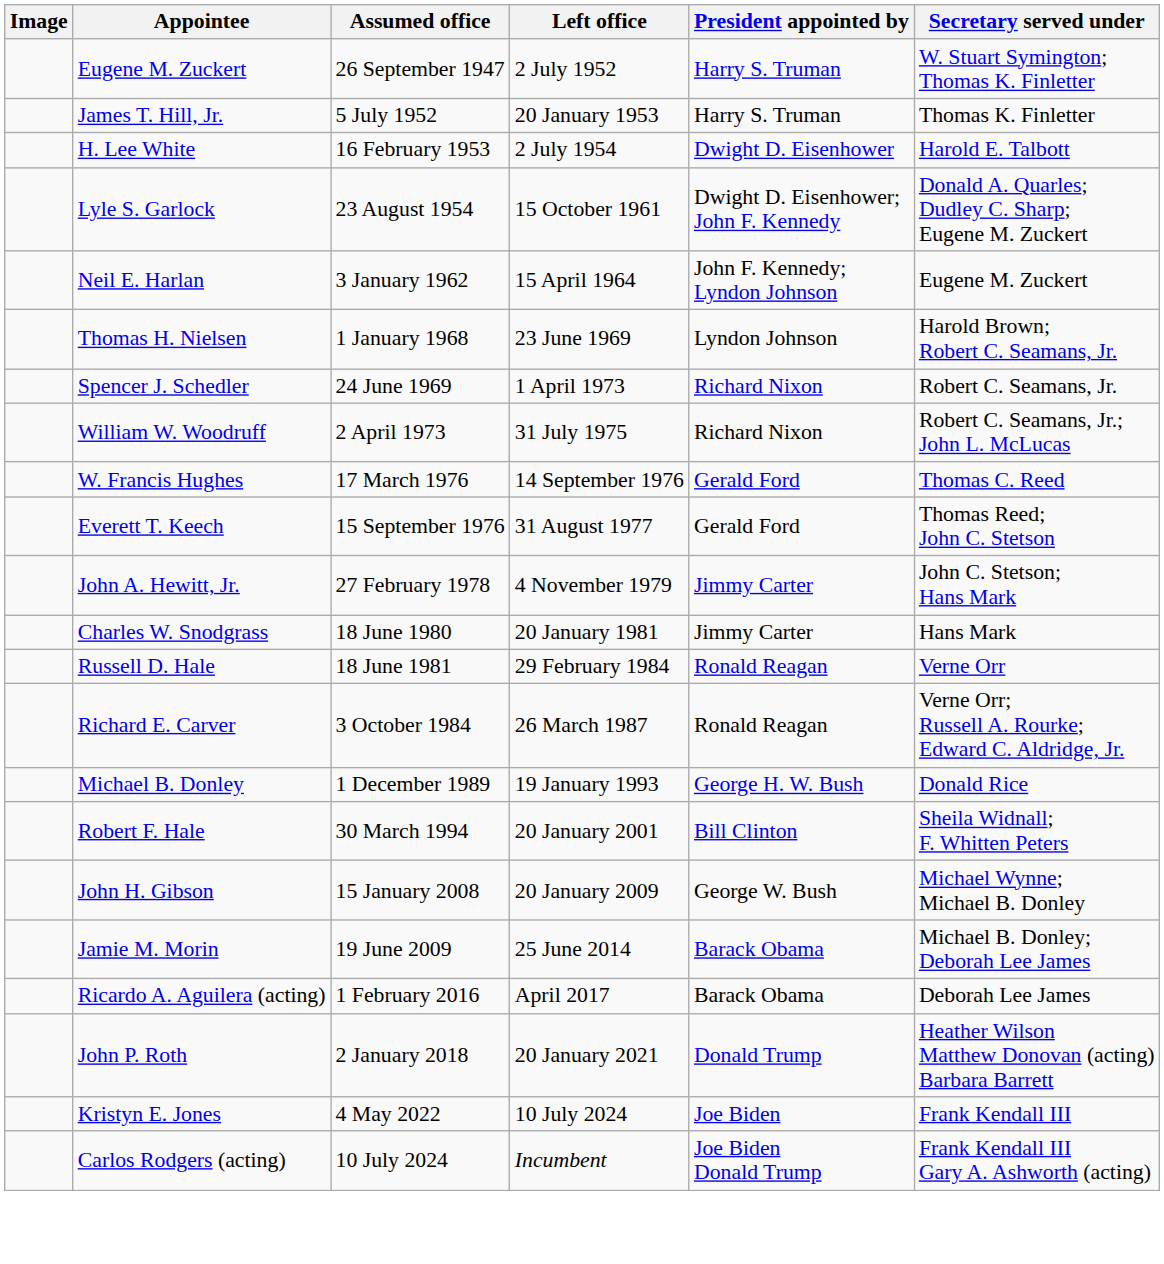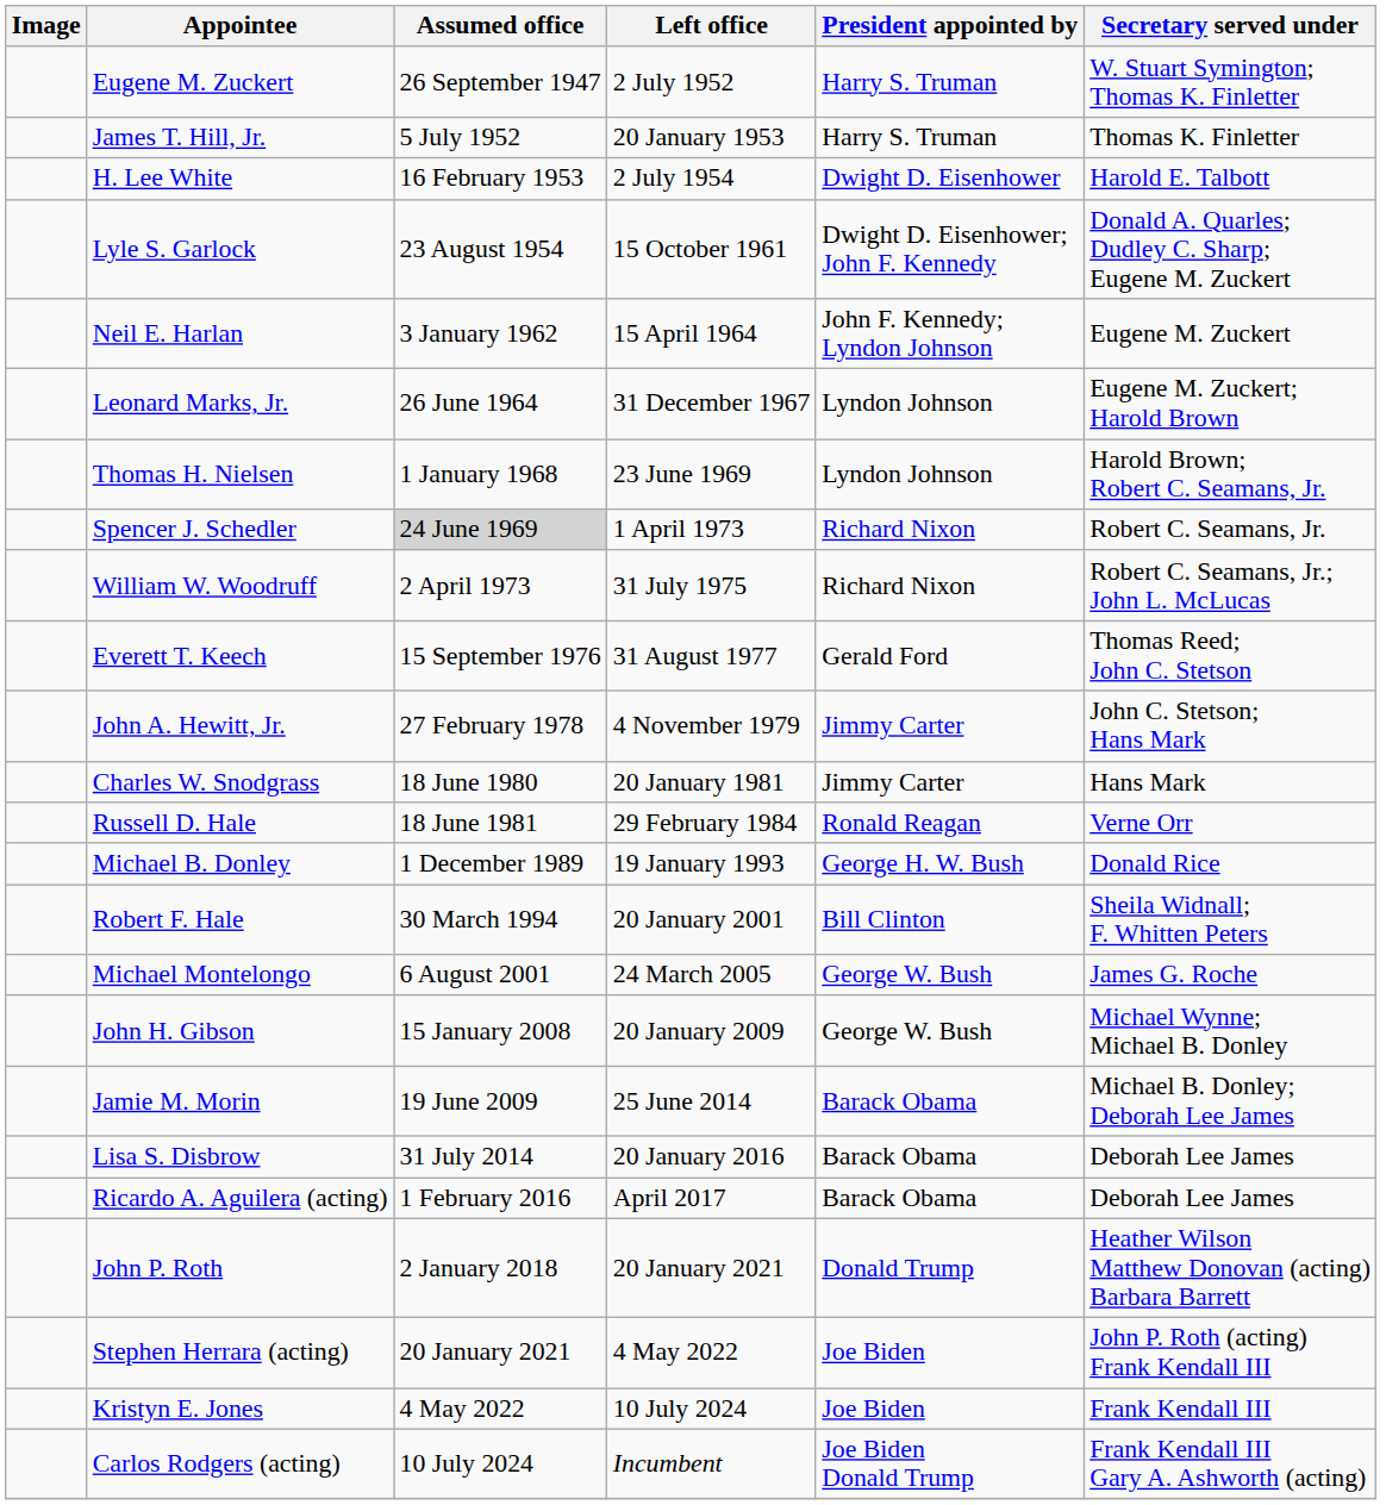 <table class="wikitable">
 <tr>
 <th>Image</th>
 <th>Appointee</th>
 <th>Assumed office</th>
 <th>Left office</th>
 <th><a href='#'>President</a> appointed by</th>
 <th><a href='#'>Secretary</a> served under</th>
 </tr>
 <tr>
 <td></td>
 <td><a href='#'>Eugene M. Zuckert</a></td>
 <td>26 September 1947</td>
 <td>2 July 1952</td>
 <td><a href='#'>Harry S. Truman</a></td>
 <td><a href='#'>W. Stuart Symington</a>;<br><a href='#'>Thomas K. Finletter</a></td>
 </tr>
 <tr>
 <td></td>
 <td><a href='#'>James T. Hill, Jr.</a></td>
 <td>5 July 1952</td>
 <td>20 January 1953</td>
 <td>Harry S. Truman</td>
 <td>Thomas K. Finletter</td>
 </tr>
 <tr>
 <td></td>
 <td><a href='#'>H. Lee White</a></td>
 <td>16 February 1953</td>
 <td>2 July 1954</td>
 <td><a href='#'>Dwight D. Eisenhower</a></td>
 <td><a href='#'>Harold E. Talbott</a></td>
 </tr>
 <tr>
 <td></td>
 <td><a href='#'>Lyle S. Garlock</a></td>
 <td>23 August 1954</td>
 <td>15 October 1961</td>
 <td>Dwight D. Eisenhower;<br><a href='#'>John F. Kennedy</a></td>
 <td><a href='#'>Donald A. Quarles</a>;<br><a href='#'>Dudley C. Sharp</a>;<br>Eugene M. Zuckert</td>
 </tr>
 <tr>
 <td></td>
 <td><a href='#'>Neil E. Harlan</a></td>
 <td>3 January 1962</td>
 <td>15 April 1964</td>
 <td>John F. Kennedy;<br><a href='#'>Lyndon Johnson</a></td>
 <td>Eugene M. Zuckert</td>
 </tr>
 <tr>
 <td></td>
+<td><a href='#'>Leonard Marks, Jr.</a></td>
+<td>26 June 1964</td>
+<td>31 December 1967</td>
+<td>Lyndon Johnson</td>
+<td>Eugene M. Zuckert; <br><a href='#'>Harold Brown</a></td>
+</tr>
+<tr>
+<td></td>
 <td><a href='#'>Thomas H. Nielsen</a></td>
 <td>1 January 1968</td>
 <td>23 June 1969</td>
 <td>Lyndon Johnson</td>
 <td>Harold Brown;<br><a href='#'>Robert C. Seamans, Jr.</a></td>
 </tr>
 <tr>
 <td></td>
 <td><a href='#'>Spencer J. Schedler</a></td>
-<td>24 June 1969</td>
+<td style="background: lightgrey;">24 June 1969</td>
 <td>1 April 1973</td>
 <td><a href='#'>Richard Nixon</a></td>
 <td>Robert C. Seamans, Jr.</td>
 </tr>
 <tr>
 <td></td>
 <td><a href='#'>William W. Woodruff</a></td>
 <td>2 April 1973</td>
 <td>31 July 1975</td>
 <td>Richard Nixon</td>
 <td>Robert C. Seamans, Jr.;<br><a href='#'>John L. McLucas</a></td>
-</tr>
-<tr>
-<td></td>
-<td><a href='#'>W. Francis Hughes</a></td>
-<td>17 March 1976</td>
-<td>14 September 1976</td>
-<td><a href='#'>Gerald Ford</a></td>
-<td><a href='#'>Thomas C. Reed</a></td>
 </tr>
 <tr>
 <td></td>
 <td><a href='#'>Everett T. Keech</a></td>
 <td>15 September 1976</td>
 <td>31 August 1977</td>
 <td>Gerald Ford</td>
 <td>Thomas Reed;<br><a href='#'>John C. Stetson</a></td>
 </tr>
 <tr>
 <td></td>
 <td><a href='#'>John A. Hewitt, Jr.</a></td>
 <td>27 February 1978</td>
 <td>4 November 1979</td>
 <td><a href='#'>Jimmy Carter</a></td>
 <td>John C. Stetson;<br><a href='#'>Hans Mark</a></td>
 </tr>
 <tr>
 <td></td>
 <td><a href='#'>Charles W. Snodgrass</a></td>
 <td>18 June 1980</td>
 <td>20 January 1981</td>
 <td>Jimmy Carter</td>
 <td>Hans Mark</td>
 </tr>
 <tr>
 <td></td>
 <td><a href='#'>Russell D. Hale</a></td>
 <td>18 June 1981</td>
 <td>29 February 1984</td>
 <td><a href='#'>Ronald Reagan</a></td>
 <td><a href='#'>Verne Orr</a></td>
 </tr>
 <tr>
 <td></td>
-<td><a href='#'>Richard E. Carver</a></td>
-<td>3 October 1984</td>
-<td>26 March 1987</td>
-<td>Ronald Reagan</td>
-<td>Verne Orr;<br><a href='#'>Russell A. Rourke</a>;<br><a href='#'>Edward C. Aldridge, Jr.</a></td>
-</tr>
-<tr>
-<td></td>
 <td><a href='#'>Michael B. Donley</a></td>
 <td>1 December 1989</td>
 <td>19 January 1993</td>
 <td><a href='#'>George H. W. Bush</a></td>
 <td><a href='#'>Donald Rice</a></td>
 </tr>
 <tr>
 <td></td>
 <td><a href='#'>Robert F. Hale</a></td>
 <td>30 March 1994</td>
 <td>20 January 2001</td>
 <td><a href='#'>Bill Clinton</a></td>
 <td><a href='#'>Sheila Widnall</a>;<br><a href='#'>F. Whitten Peters</a></td>
+</tr>
+<tr>
+<td></td>
+<td><a href='#'>Michael Montelongo</a></td>
+<td>6 August 2001</td>
+<td>24 March 2005</td>
+<td><a href='#'>George W. Bush</a></td>
+<td><a href='#'>James G. Roche</a></td>
 </tr>
 <tr>
 <td></td>
 <td><a href='#'>John H. Gibson</a></td>
 <td>15 January 2008</td>
 <td>20 January 2009</td>
 <td>George W. Bush</td>
 <td><a href='#'>Michael Wynne</a>;<br>Michael B. Donley</td>
 </tr>
 <tr>
 <td></td>
 <td><a href='#'>Jamie M. Morin</a></td>
 <td>19 June 2009</td>
 <td>25 June 2014</td>
 <td><a href='#'>Barack Obama</a></td>
 <td>Michael B. Donley;<br><a href='#'>Deborah Lee James</a></td>
 </tr>
 <tr>
 <td></td>
+<td><a href='#'>Lisa S. Disbrow</a></td>
+<td>31 July 2014</td>
+<td>20 January 2016</td>
+<td>Barack Obama</td>
+<td>Deborah Lee James</td>
+</tr>
+<tr>
+<td></td>
 <td><a href='#'>Ricardo A. Aguilera</a> (acting)</td>
 <td>1 February 2016</td>
 <td>April 2017</td>
 <td>Barack Obama</td>
 <td>Deborah Lee James</td>
 </tr>
 <tr>
 <td></td>
 <td><a href='#'>John P. Roth</a></td>
 <td>2 January 2018</td>
 <td>20 January 2021</td>
 <td><a href='#'>Donald Trump</a></td>
 <td><a href='#'>Heather Wilson</a><br><a href='#'>Matthew Donovan</a> (acting)<br><a href='#'>Barbara Barrett</a></td>
+</tr>
+<tr>
+<td></td>
+<td><a href='#'>Stephen Herrara</a> (acting)</td>
+<td>20 January 2021</td>
+<td>4 May 2022</td>
+<td><a href='#'>Joe Biden</a></td>
+<td><a href='#'>John P. Roth</a> (acting)<br><a href='#'>Frank Kendall III</a></td>
 </tr>
 <tr>
 <td></td>
 <td><a href='#'>Kristyn E. Jones</a></td>
 <td>4 May 2022</td>
 <td>10 July 2024</td>
 <td><a href='#'>Joe Biden</a></td>
 <td><a href='#'>Frank Kendall III</a></td>
 </tr>
 <tr>
 <td></td>
 <td><a href='#'>Carlos Rodgers</a> (acting)</td>
 <td>10 July 2024</td>
 <td><em>Incumbent</em></td>
 <td><a href='#'>Joe Biden</a><br><a href='#'>Donald Trump</a></td>
 <td><a href='#'>Frank Kendall III</a><br><a href='#'>Gary A. Ashworth</a> (acting)</td>
 </tr>
 <tr>
 </tr>
 </table>
